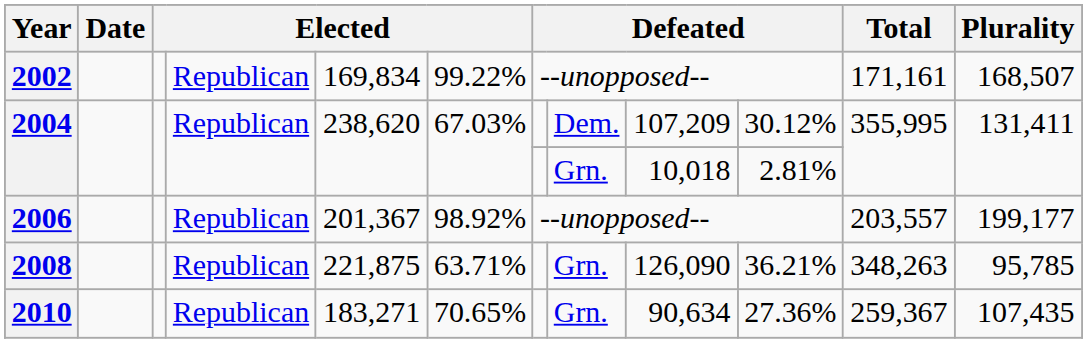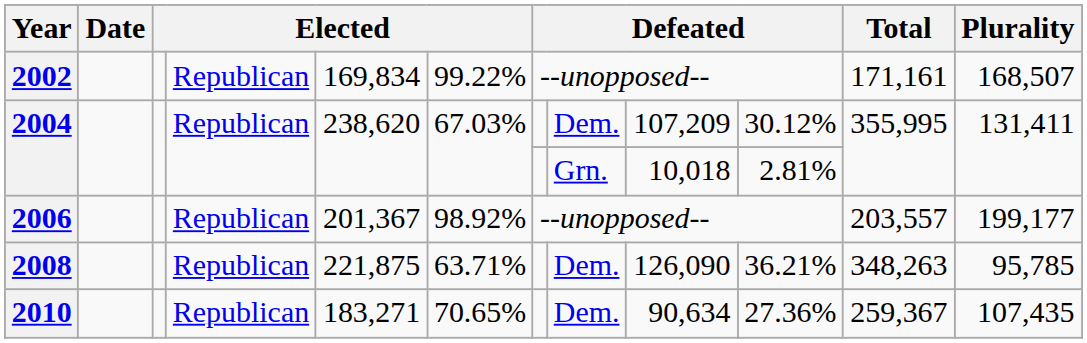 <table class=wikitable>
 <tr>
 <th>Year</th>
 <th>Date</th>
 <th ! colspan="4">Elected</th>
 <th ! colspan="4">Defeated</th>
 <th>Total</th>
 <th>Plurality</th>
 </tr>
 <tr>
 <th valign="top"><a href='#'>2002</a></th>
 <td valign="top"></td>
 <td valign="top"></td>
 <td valign="top" ><a href='#'>Republican</a></td>
 <td valign="top" align="right">169,834</td>
 <td valign="top" align="right">99.22%</td>
 <td valign="top" colspan="4"><em>--unopposed--</em></td>
 <td valign="top" align="right">171,161</td>
 <td valign="top" align="right">168,507</td>
 </tr>
 <tr>
 <th rowspan="2" valign="top"><a href='#'>2004</a></th>
 <td rowspan="2" valign="top"></td>
 <td rowspan="2" valign="top"></td>
 <td rowspan="2" valign="top" ><a href='#'>Republican</a></td>
 <td rowspan="2" valign="top" align="right">238,620</td>
 <td rowspan="2" valign="top" align="right">67.03%</td>
 <td valign="top"></td>
 <td valign="top" ><a href='#'>Dem.</a></td>
 <td valign="top" align="right">107,209</td>
 <td valign="top" align="right">30.12%</td>
 <td rowspan="2" valign="top" align="right">355,995</td>
 <td rowspan="2" valign="top" align="right">131,411</td>
 </tr>
 <tr>
 <td valign="top"></td>
 <td><a href='#'>Grn.</a></td>
 <td valign="top" align="right">10,018</td>
 <td valign="top" align="right">2.81%</td>
 </tr>
 <tr>
 <th valign="top"><a href='#'>2006</a></th>
 <td valign="top"></td>
 <td valign="top"></td>
 <td valign="top" ><a href='#'>Republican</a></td>
 <td valign="top" align="right">201,367</td>
 <td valign="top" align="right">98.92%</td>
 <td valign="top" colspan="4"><em>--unopposed--</em></td>
 <td valign="top" align="right">203,557</td>
 <td valign="top" align="right">199,177</td>
 </tr>
 <tr>
 <th valign="top"><a href='#'>2008</a></th>
 <td valign="top"></td>
 <td valign="top"></td>
 <td valign="top" ><a href='#'>Republican</a></td>
 <td valign="top" align="right">221,875</td>
 <td valign="top" align="right">63.71%</td>
 <td valign="top"></td>
-<td><a href='#'>Grn.</a></td>
+<td valign="top" ><a href='#'>Dem.</a></td>
 <td valign="top" align="right">126,090</td>
 <td valign="top" align="right">36.21%</td>
 <td valign="top" align="right">348,263</td>
 <td valign="top" align="right">95,785</td>
 </tr>
 <tr>
 <th valign="top"><a href='#'>2010</a></th>
 <td valign="top"></td>
 <td valign="top"></td>
 <td valign="top" ><a href='#'>Republican</a></td>
 <td valign="top" align="right">183,271</td>
 <td valign="top" align="right">70.65%</td>
 <td valign="top"></td>
-<td><a href='#'>Grn.</a></td>
+<td valign="top" ><a href='#'>Dem.</a></td>
 <td valign="top" align="right">90,634</td>
 <td valign="top" align="right">27.36%</td>
 <td valign="top" align="right">259,367</td>
 <td valign="top" align="right">107,435</td>
 </tr>
 </table>
